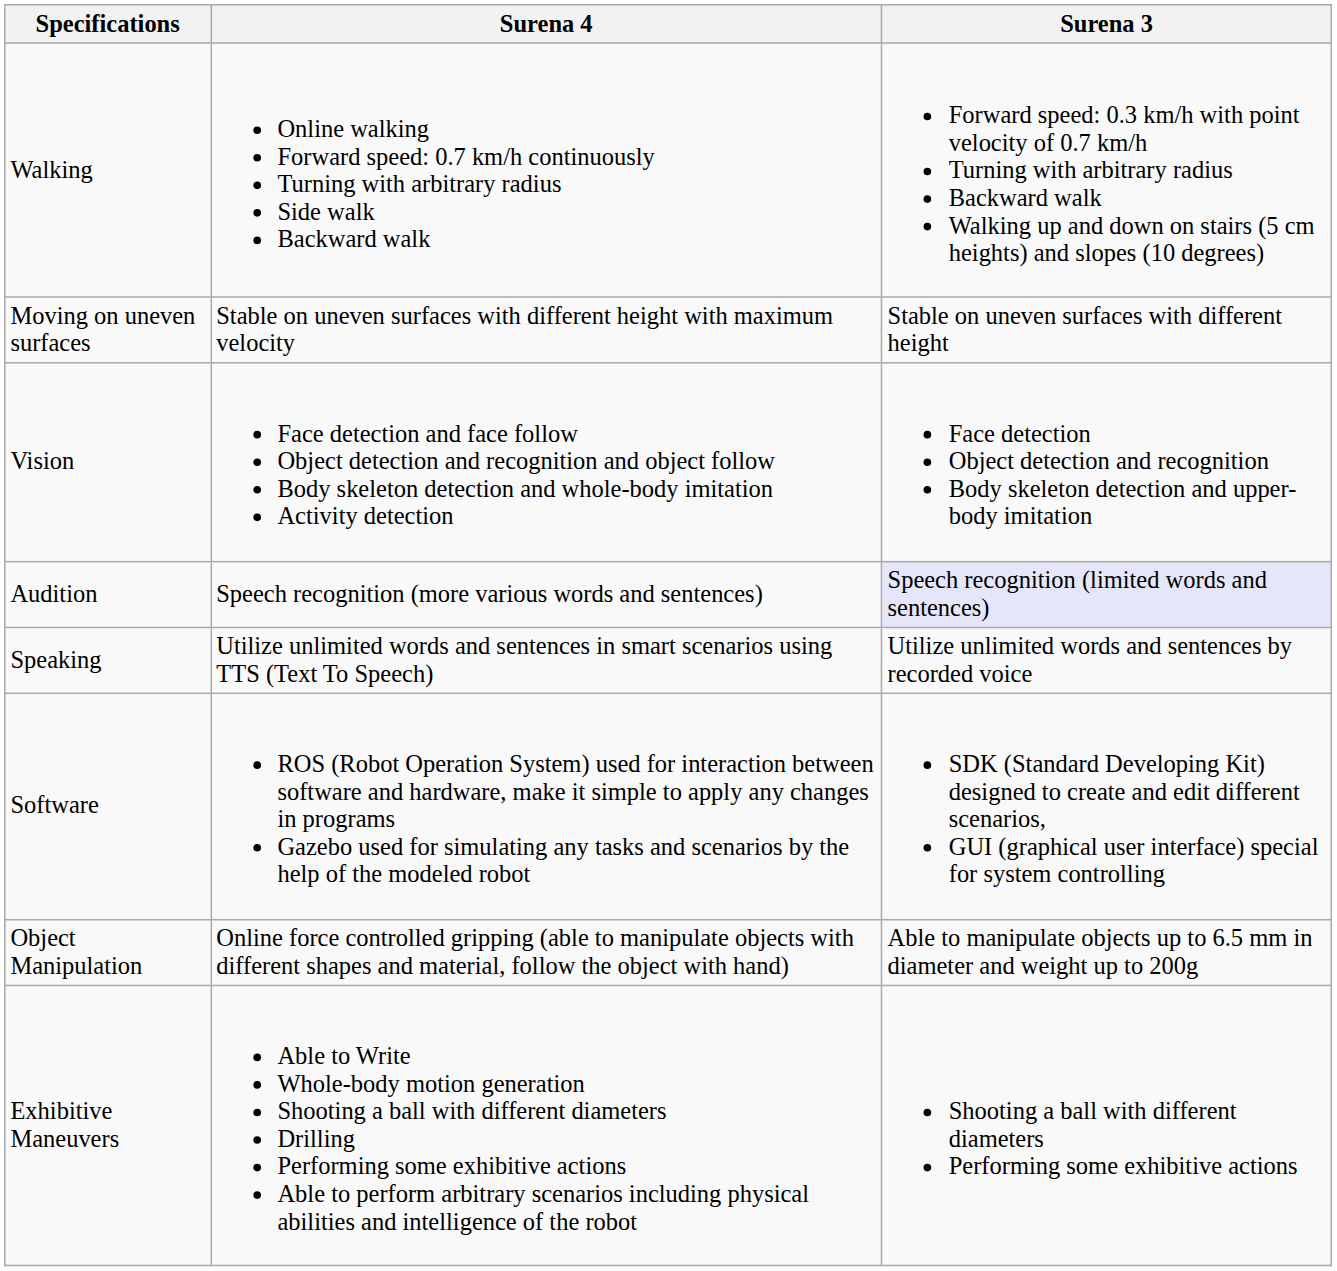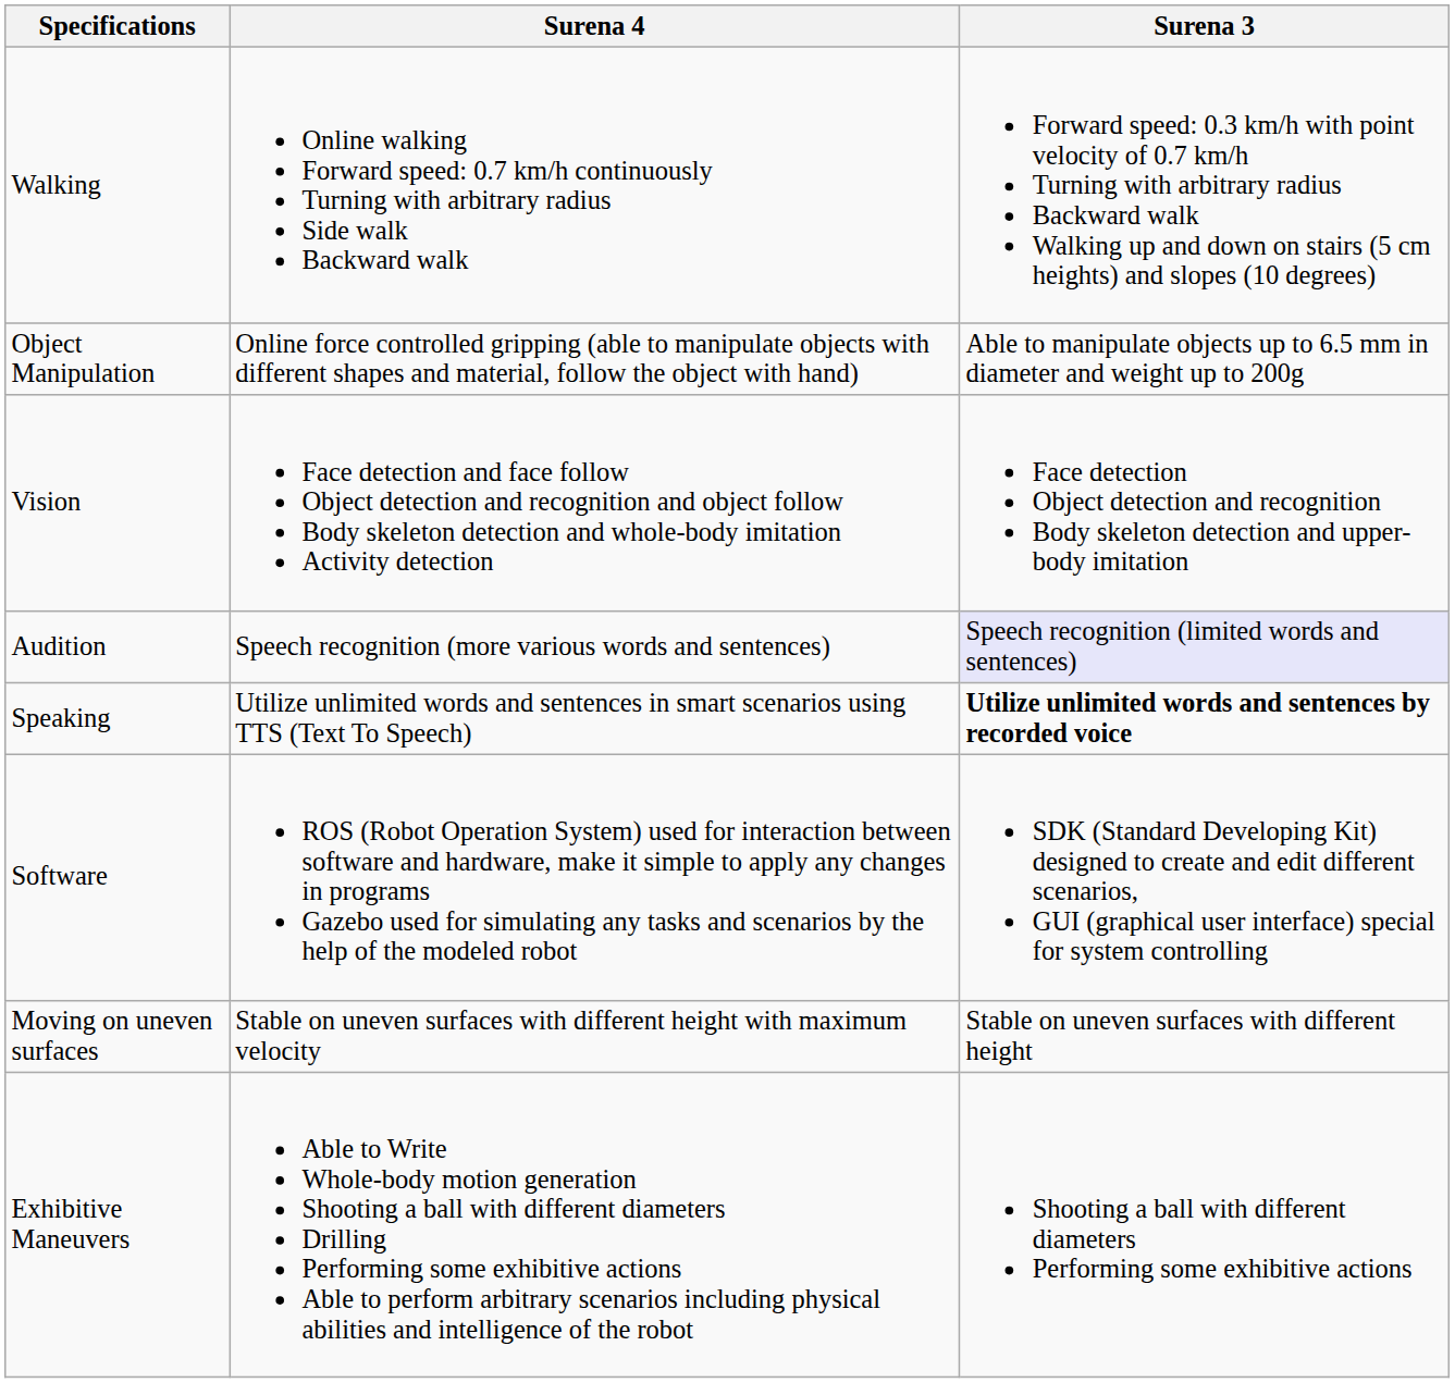 <table class="wikitable">
 <tr>
 <th>Specifications</th>
 <th>Surena 4</th>
 <th>Surena 3</th>
 </tr>
 <tr>
 <td>Walking</td>
 <td><br><ul><li>Online walking</li><li>Forward speed: 0.7 km/h continuously</li><li>Turning with arbitrary radius</li><li>Side walk</li><li>Backward walk</li></ul></td>
 <td><br><ul><li>Forward speed: 0.3 km/h with point velocity of 0.7 km/h</li><li>Turning with arbitrary radius</li><li>Backward walk</li><li>Walking up and down on stairs (5 cm heights) and slopes (10 degrees)</li></ul></td>
 </tr>
 <tr>
-<td>Moving on uneven surfaces</td>
-<td>Stable on uneven surfaces with different height with maximum velocity</td>
-<td>Stable on uneven surfaces with different height</td>
+<td>Object Manipulation</td>
+<td>Online force controlled gripping (able to manipulate objects with different shapes and material, follow the object with hand)</td>
+<td>Able to manipulate objects up to 6.5 mm in diameter and weight up to 200g</td>
 </tr>
 <tr>
 <td>Vision</td>
 <td><br><ul><li>Face detection and face follow</li><li>Object detection and recognition and object follow</li><li>Body skeleton detection and whole-body imitation</li><li>Activity detection</li></ul></td>
 <td><br><ul><li>Face detection</li><li>Object detection and recognition</li><li>Body skeleton detection and upper-body imitation</li></ul></td>
 </tr>
 <tr>
 <td>Audition</td>
 <td>Speech recognition (more various words and sentences)</td>
 <td style="background: lavender;">Speech recognition (limited words and sentences)</td>
 </tr>
 <tr>
 <td>Speaking</td>
 <td>Utilize unlimited words and sentences in smart scenarios using TTS (Text To Speech)</td>
-<td>Utilize unlimited words and sentences by recorded voice</td>
+<td><strong>Utilize unlimited words and sentences by recorded voice</strong></td>
 </tr>
 <tr>
 <td>Software</td>
 <td><br><ul><li>ROS (Robot Operation System) used for interaction between software and hardware, make it simple to apply any changes in programs</li><li>Gazebo used for simulating any tasks and scenarios by the help of the modeled robot</li></ul></td>
 <td><br><ul><li>SDK (Standard Developing Kit) designed to create and edit different scenarios,</li><li>GUI (graphical user interface) special for system controlling</li></ul></td>
 </tr>
 <tr>
-<td>Object Manipulation</td>
-<td>Online force controlled gripping (able to manipulate objects with different shapes and material, follow the object with hand)</td>
-<td>Able to manipulate objects up to 6.5 mm in diameter and weight up to 200g</td>
+<td>Moving on uneven surfaces</td>
+<td>Stable on uneven surfaces with different height with maximum velocity</td>
+<td>Stable on uneven surfaces with different height</td>
 </tr>
 <tr>
 <td>Exhibitive Maneuvers</td>
 <td><br><ul><li>Able to Write</li><li>Whole-body motion generation</li><li>Shooting a ball with different diameters</li><li>Drilling</li><li>Performing some exhibitive actions</li><li>Able to perform arbitrary scenarios including physical abilities and intelligence of the robot</li></ul></td>
 <td><br><ul><li>Shooting a ball with different diameters</li><li>Performing some exhibitive actions</li></ul></td>
 </tr>
 </table>
